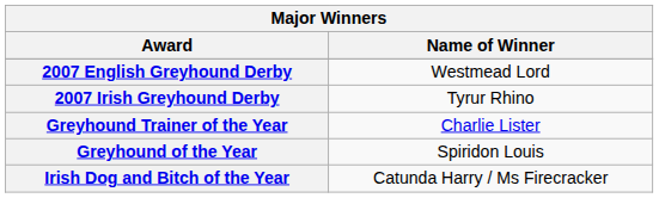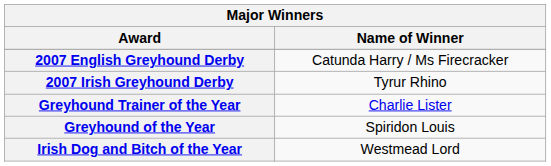 <table class="wikitable">
 <tr>
 <th colspan="2">Major Winners</th>
 </tr>
 <tr>
 <th width=300>Award</th>
 <th width=300>Name of Winner</th>
 </tr>
 <tr>
 </tr>
 <tr align=center>
 <th><a href='#'>2007 English Greyhound Derby</a></th>
-<td>Westmead Lord</td>
+<td>Catunda Harry / Ms Firecracker</td>
 </tr>
 <tr align=center>
 <th><a href='#'>2007 Irish Greyhound Derby</a></th>
 <td>Tyrur Rhino</td>
 </tr>
 <tr align=center>
 <th><a href='#'>Greyhound Trainer of the Year</a></th>
 <td><a href='#'>Charlie Lister</a></td>
 </tr>
 <tr align=center>
 <th><a href='#'>Greyhound of the Year</a></th>
 <td>Spiridon Louis</td>
 </tr>
 <tr align=center>
 <th><a href='#'>Irish Dog and Bitch of the Year</a></th>
-<td>Catunda Harry / Ms Firecracker</td>
+<td>Westmead Lord</td>
 </tr>
 </table>
